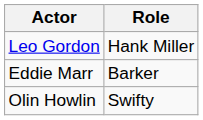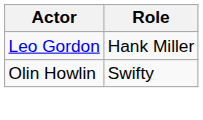 <table class="wikitable">
 <tr>
 <th>Actor</th>
 <th>Role</th>
 </tr>
 <tr>
 <td><a href='#'>Leo Gordon</a></td>
 <td>Hank Miller</td>
 </tr>
 <tr>
-<td>Eddie Marr</td>
-<td>Barker</td>
-</tr>
-<tr>
 <td>Olin Howlin</td>
 <td>Swifty</td>
 </tr>
 </table>
